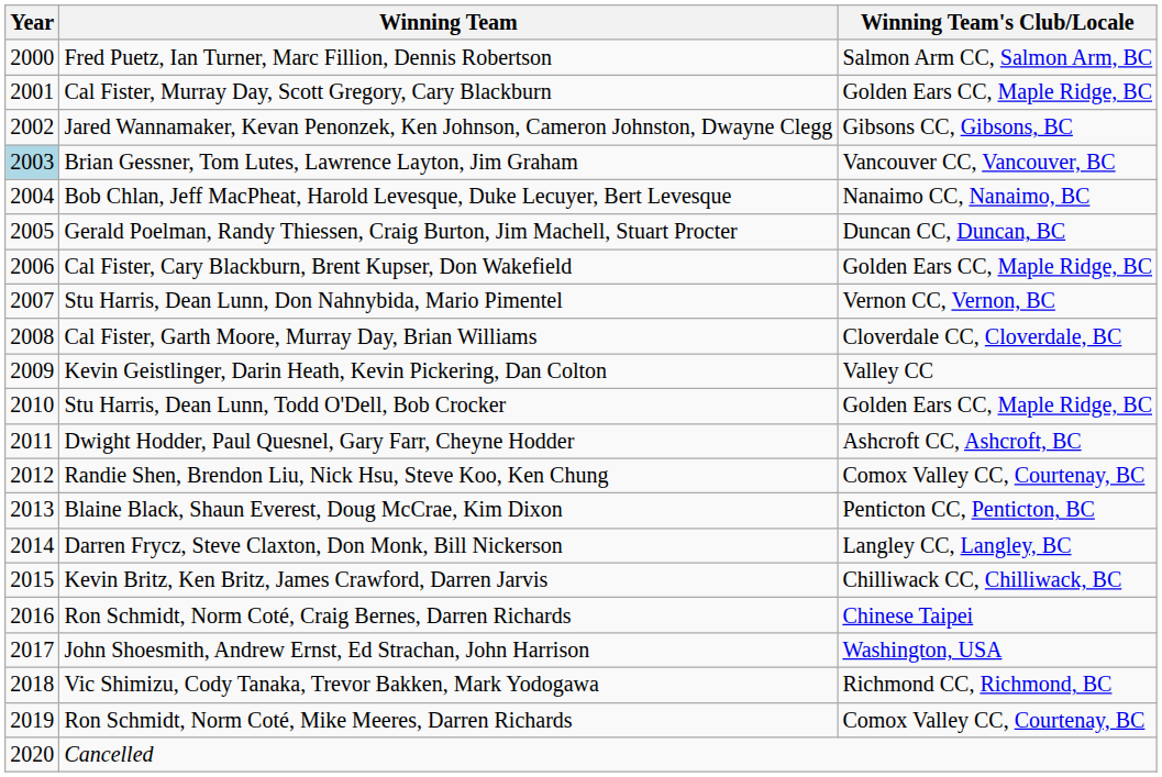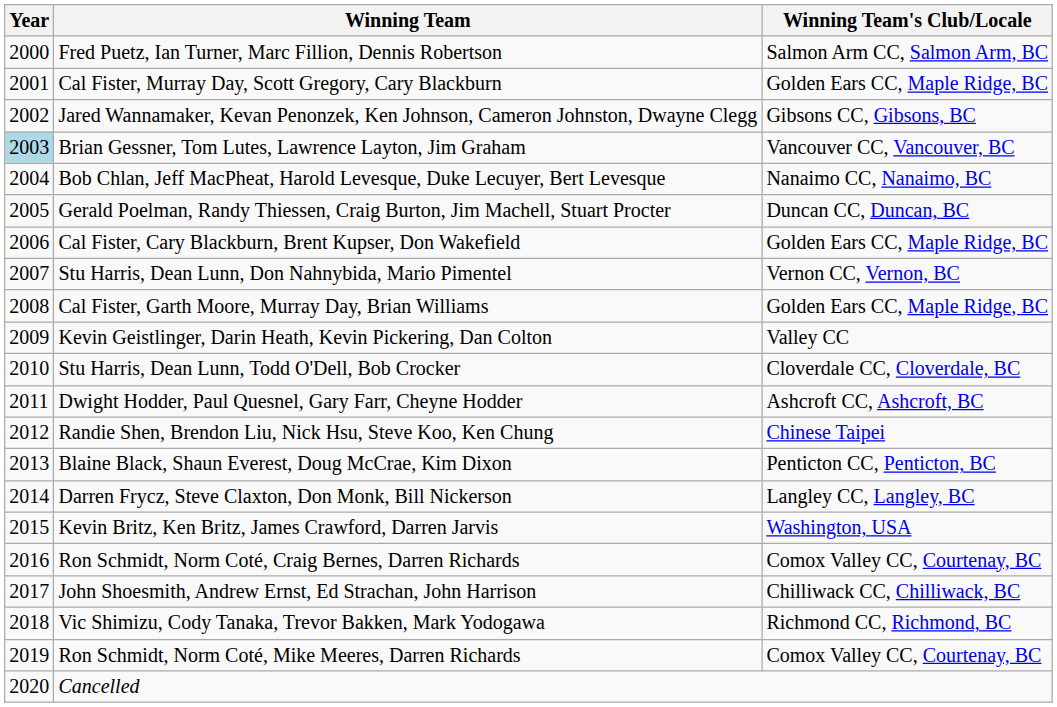 <table class="wikitable">
 <tr>
 <th>Year</th>
 <th>Winning Team</th>
 <th>Winning Team's Club/Locale</th>
 </tr>
 <tr>
 <td>2000</td>
 <td>Fred Puetz, Ian Turner, Marc Fillion, Dennis Robertson</td>
 <td>Salmon Arm CC, <a href='#'>Salmon Arm, BC</a></td>
 </tr>
 <tr>
 <td>2001</td>
 <td>Cal Fister, Murray Day, Scott Gregory, Cary Blackburn</td>
 <td>Golden Ears CC, <a href='#'>Maple Ridge, BC</a></td>
 </tr>
 <tr>
 <td>2002</td>
 <td>Jared Wannamaker, Kevan Penonzek, Ken Johnson, Cameron Johnston, Dwayne Clegg</td>
 <td>Gibsons CC, <a href='#'>Gibsons, BC</a></td>
 </tr>
 <tr>
 <td style="background: lightblue;">2003</td>
 <td>Brian Gessner, Tom Lutes, Lawrence Layton, Jim Graham</td>
 <td>Vancouver CC, <a href='#'>Vancouver, BC</a></td>
 </tr>
 <tr>
 <td>2004</td>
 <td>Bob Chlan, Jeff MacPheat, Harold Levesque, Duke Lecuyer, Bert Levesque</td>
 <td>Nanaimo CC, <a href='#'>Nanaimo, BC</a></td>
 </tr>
 <tr>
 <td>2005</td>
 <td>Gerald Poelman, Randy Thiessen, Craig Burton, Jim Machell, Stuart Procter</td>
 <td>Duncan CC, <a href='#'>Duncan, BC</a></td>
 </tr>
 <tr>
 <td>2006</td>
 <td>Cal Fister, Cary Blackburn, Brent Kupser, Don Wakefield</td>
 <td>Golden Ears CC, <a href='#'>Maple Ridge, BC</a></td>
 </tr>
 <tr>
 <td>2007</td>
 <td>Stu Harris, Dean Lunn, Don Nahnybida, Mario Pimentel</td>
 <td>Vernon CC, <a href='#'>Vernon, BC</a></td>
 </tr>
 <tr>
 <td>2008</td>
 <td>Cal Fister, Garth Moore, Murray Day, Brian Williams</td>
-<td>Cloverdale CC, <a href='#'>Cloverdale, BC</a></td>
+<td>Golden Ears CC, <a href='#'>Maple Ridge, BC</a></td>
 </tr>
 <tr>
 <td>2009</td>
 <td>Kevin Geistlinger, Darin Heath, Kevin Pickering, Dan Colton</td>
 <td>Valley CC</td>
 </tr>
 <tr>
 <td>2010</td>
 <td>Stu Harris, Dean Lunn, Todd O'Dell, Bob Crocker</td>
-<td>Golden Ears CC, <a href='#'>Maple Ridge, BC</a></td>
+<td>Cloverdale CC, <a href='#'>Cloverdale, BC</a></td>
 </tr>
 <tr>
 <td>2011</td>
 <td>Dwight Hodder, Paul Quesnel, Gary Farr, Cheyne Hodder</td>
 <td>Ashcroft CC, <a href='#'>Ashcroft, BC</a></td>
 </tr>
 <tr>
 <td>2012</td>
 <td>Randie Shen, Brendon Liu, Nick Hsu, Steve Koo, Ken Chung</td>
-<td>Comox Valley CC, <a href='#'>Courtenay, BC</a></td>
+<td><a href='#'>Chinese Taipei</a></td>
 </tr>
 <tr>
 <td>2013</td>
 <td>Blaine Black, Shaun Everest, Doug McCrae, Kim Dixon</td>
 <td>Penticton CC, <a href='#'>Penticton, BC</a></td>
 </tr>
 <tr>
 <td>2014</td>
 <td>Darren Frycz, Steve Claxton, Don Monk, Bill Nickerson</td>
 <td>Langley CC, <a href='#'>Langley, BC</a></td>
 </tr>
 <tr>
 <td>2015</td>
 <td>Kevin Britz, Ken Britz, James Crawford, Darren Jarvis</td>
-<td>Chilliwack CC, <a href='#'>Chilliwack, BC</a></td>
+<td><a href='#'>Washington, USA</a></td>
 </tr>
 <tr>
 <td>2016</td>
 <td>Ron Schmidt, Norm Coté, Craig Bernes, Darren Richards</td>
-<td><a href='#'>Chinese Taipei</a></td>
+<td>Comox Valley CC, <a href='#'>Courtenay, BC</a></td>
 </tr>
 <tr>
 <td>2017</td>
 <td>John Shoesmith, Andrew Ernst, Ed Strachan, John Harrison</td>
-<td><a href='#'>Washington, USA</a></td>
+<td>Chilliwack CC, <a href='#'>Chilliwack, BC</a></td>
 </tr>
 <tr>
 <td>2018</td>
 <td>Vic Shimizu, Cody Tanaka, Trevor Bakken, Mark Yodogawa</td>
 <td>Richmond CC, <a href='#'>Richmond, BC</a></td>
 </tr>
 <tr>
 <td>2019</td>
 <td>Ron Schmidt, Norm Coté, Mike Meeres, Darren Richards</td>
 <td>Comox Valley CC, <a href='#'>Courtenay, BC</a></td>
 </tr>
 <tr>
 <td>2020</td>
 <td colspan="2"><em>Cancelled</em></td>
 </tr>
 </table>
